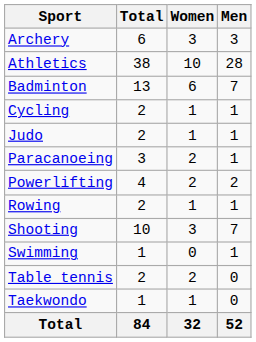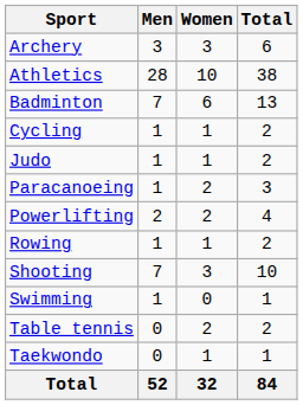 <table class="wikitable sortable" style="text-align:center;">
 <tr>
 <th>Sport</th>
+<th>Men</th>
+<th>Women</th>
 <th>Total</th>
-<th>Women</th>
-<th>Men</th>
 </tr>
 <tr>
 <td align=left><a href='#'>Archery</a></td>
+<td>3</td>
+<td>3</td>
 <td>6</td>
-<td>3</td>
+</tr>
+<tr>
+<td align=left><a href='#'>Athletics</a></td>
+<td>28</td>
+<td>10</td>
+<td>38</td>
+</tr>
+<tr>
+<td align=left><a href='#'>Badminton</a></td>
+<td>7</td>
+<td>6</td>
+<td>13</td>
+</tr>
+<tr>
+<td align=left><a href='#'>Cycling</a></td>
+<td>1</td>
+<td>1</td>
+<td>2</td>
+</tr>
+<tr>
+<td align=left><a href='#'>Judo</a></td>
+<td>1</td>
+<td>1</td>
+<td>2</td>
+</tr>
+<tr>
+<td align=left><a href='#'>Paracanoeing</a></td>
+<td>1</td>
+<td>2</td>
 <td>3</td>
 </tr>
 <tr>
-<td align=left><a href='#'>Athletics</a></td>
-<td>38</td>
-<td>10</td>
-<td>28</td>
+<td align=left><a href='#'>Powerlifting</a></td>
+<td>2</td>
+<td>2</td>
+<td>4</td>
 </tr>
 <tr>
-<td align=left><a href='#'>Badminton</a></td>
-<td>13</td>
-<td>6</td>
-<td>7</td>
-</tr>
-<tr>
-<td align=left><a href='#'>Cycling</a></td>
-<td>2</td>
+<td align=left><a href='#'>Rowing</a></td>
 <td>1</td>
 <td>1</td>
-</tr>
-<tr>
-<td align=left><a href='#'>Judo</a></td>
-<td>2</td>
-<td>1</td>
-<td>1</td>
-</tr>
-<tr>
-<td align=left><a href='#'>Paracanoeing</a></td>
-<td>3</td>
-<td>2</td>
-<td>1</td>
-</tr>
-<tr>
-<td align=left><a href='#'>Powerlifting</a></td>
-<td>4</td>
-<td>2</td>
 <td>2</td>
 </tr>
 <tr>
-<td align=left><a href='#'>Rowing</a></td>
-<td>2</td>
-<td>1</td>
-<td>1</td>
-</tr>
-<tr>
 <td align=left><a href='#'>Shooting</a></td>
+<td>7</td>
+<td>3</td>
 <td>10</td>
-<td>3</td>
-<td>7</td>
 </tr>
 <tr>
 <td align=left><a href='#'>Swimming</a></td>
 <td>1</td>
 <td>0</td>
 <td>1</td>
 </tr>
 <tr>
 <td align=left><a href='#'>Table tennis</a></td>
+<td>0</td>
 <td>2</td>
 <td>2</td>
-<td>0</td>
 </tr>
 <tr>
 <td align=left><a href='#'>Taekwondo</a></td>
+<td>0</td>
 <td>1</td>
 <td>1</td>
-<td>0</td>
 </tr>
 <tr>
 <th>Total</th>
+<th>52</th>
+<th>32</th>
 <th>84</th>
-<th>32</th>
-<th>52</th>
 </tr>
 </table>
